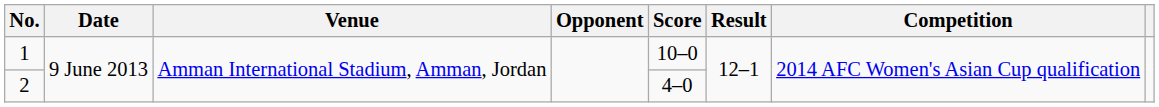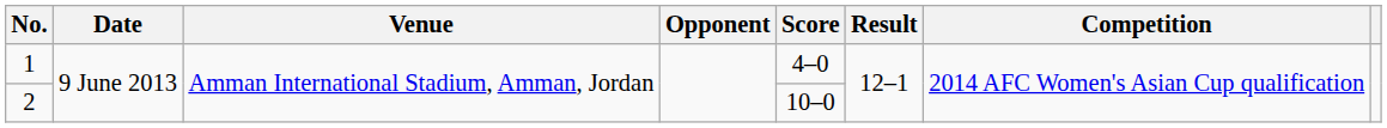 <table class="wikitable sortable">
 <tr>
 <th scope="col">No.</th>
 <th scope="col">Date</th>
 <th scope="col">Venue</th>
 <th scope="col">Opponent</th>
 <th scope="col">Score</th>
 <th scope="col">Result</th>
 <th scope="col">Competition</th>
 <th scope="col" class="unsortable"></th>
 </tr>
 <tr>
 <td align="center">1</td>
 <td rowspan=2>9 June 2013</td>
 <td rowspan=2><a href='#'>Amman International Stadium</a>, <a href='#'>Amman</a>, Jordan</td>
 <td rowspan=2></td>
-<td align="center">10–0</td>
+<td align="center">4–0</td>
 <td align="center" rowspan=2>12–1</td>
 <td rowspan=2><a href='#'>2014 AFC Women's Asian Cup qualification</a></td>
 <td rowspan=2></td>
 </tr>
 <tr>
 <td align="center">2</td>
-<td align="center">4–0</td>
+<td align="center">10–0</td>
 </tr>
 </table>
